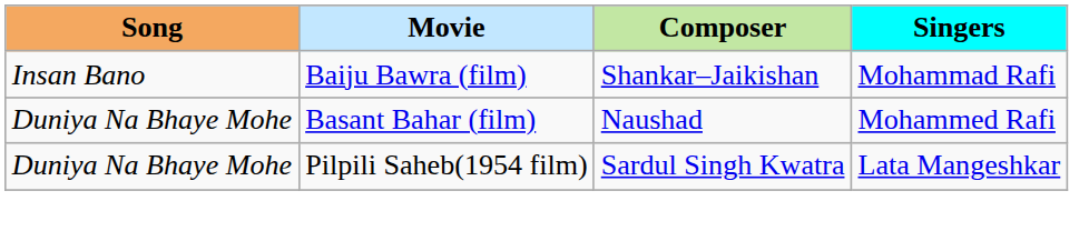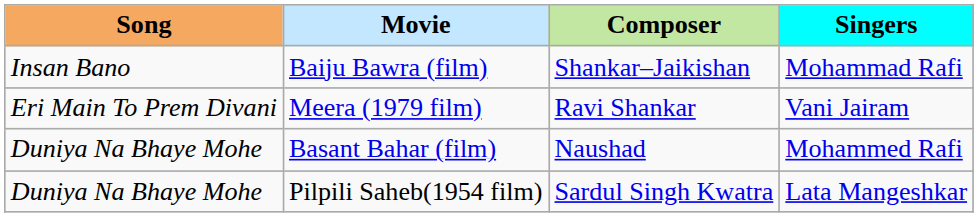 <table class="wikitable sortable">
 <tr>
 <th style="background:#f4a860">Song</th>
 <th style="background:#c2e7ff">Movie</th>
 <th style="background:#c2e7a3">Composer</th>
 <th style="background:#00ffff">Singers</th>
 </tr>
 <tr>
 <td><em>Insan Bano</em></td>
 <td><a href='#'>Baiju Bawra (film)</a></td>
 <td><a href='#'>Shankar–Jaikishan</a></td>
 <td><a href='#'>Mohammad Rafi</a></td>
 </tr>
 <tr>
+<td><em>Eri Main To Prem Divani</em></td>
+<td><a href='#'>Meera (1979 film)</a></td>
+<td><a href='#'>Ravi Shankar</a></td>
+<td><a href='#'>Vani Jairam</a></td>
+</tr>
+<tr>
 <td><em>Duniya Na Bhaye Mohe</em></td>
 <td><a href='#'>Basant Bahar (film)</a></td>
 <td><a href='#'>Naushad</a></td>
 <td><a href='#'>Mohammed Rafi</a></td>
 </tr>
 <tr>
 <td><em>Duniya Na Bhaye Mohe</em></td>
 <td>Pilpili Saheb(1954 film)</td>
 <td><a href='#'>Sardul Singh Kwatra</a></td>
 <td><a href='#'>Lata Mangeshkar</a></td>
 </tr>
 </table>
